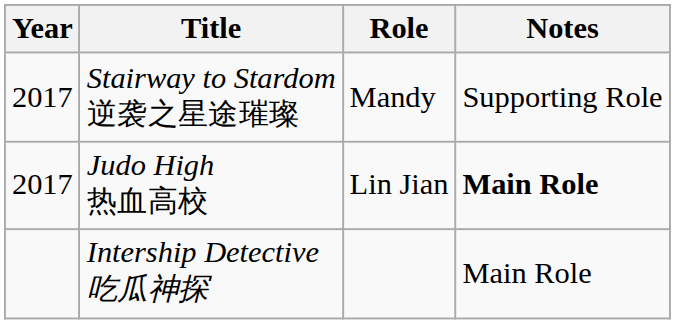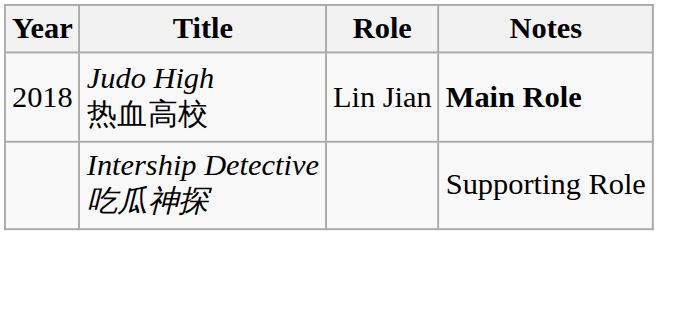 <table class="wikitable">
 <tr>
 <th>Year</th>
 <th>Title</th>
 <th>Role</th>
 <th>Notes</th>
 </tr>
 <tr>
-<td>2017</td>
-<td><em>Stairway to Stardom</em> <br> 逆袭之星途璀璨</td>
-<td>Mandy</td>
-<td>Supporting Role</td>
-</tr>
-<tr>
-<td>2017</td>
+<td>2018</td>
 <td><em>Judo High</em> <br> 热血高校</td>
 <td>Lin Jian</td>
 <td><strong>Main Role</strong></td>
 </tr>
 <tr>
 <td></td>
 <td><em>Intership Detective <br> 吃瓜神探</em></td>
 <td></td>
-<td>Main Role</td>
+<td>Supporting Role</td>
 </tr>
 </table>
